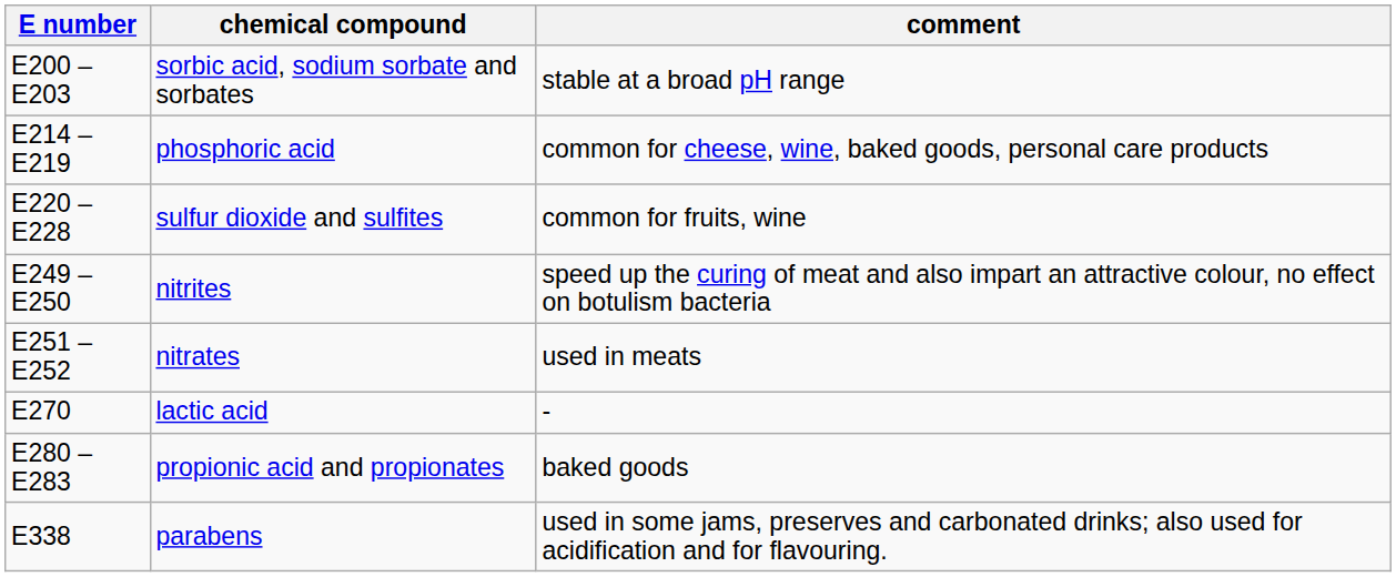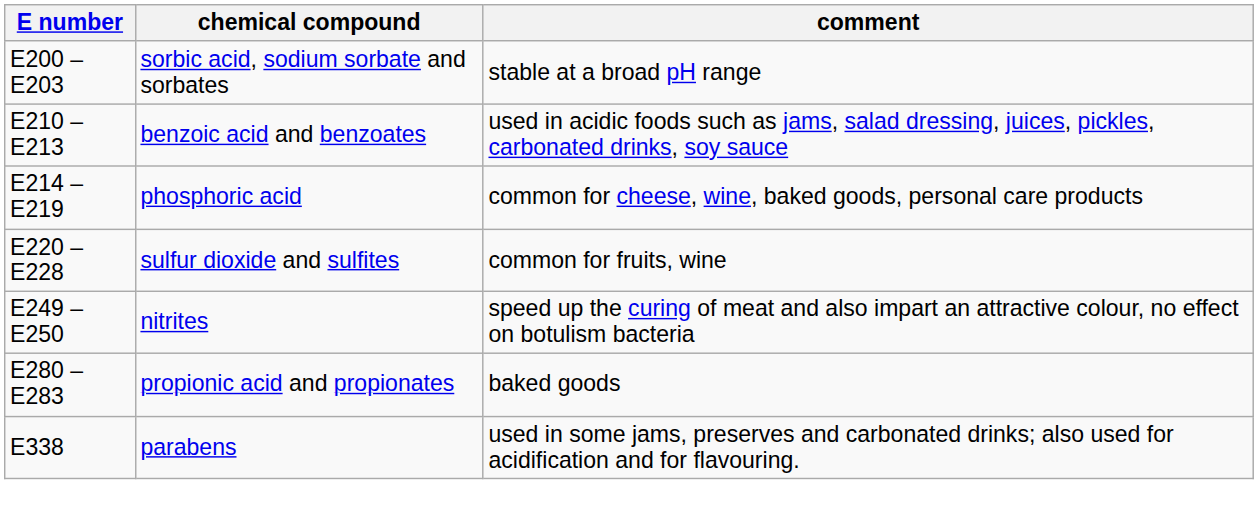 <table class="wikitable">
 <tr>
 <th><a href='#'>E number</a></th>
 <th>chemical compound</th>
 <th>comment</th>
 </tr>
 <tr>
 <td>E200 – E203</td>
 <td><a href='#'>sorbic acid</a>, <a href='#'>sodium sorbate</a> and sorbates</td>
 <td>stable at a broad <a href='#'>pH</a> range</td>
+</tr>
+<tr>
+<td>E210 – E213</td>
+<td><a href='#'>benzoic acid</a> and <a href='#'>benzoates</a></td>
+<td>used in acidic foods such as <a href='#'>jams</a>, <a href='#'>salad dressing</a>, <a href='#'>juices</a>, <a href='#'>pickles</a>, <a href='#'>carbonated drinks</a>, <a href='#'>soy sauce</a></td>
 </tr>
 <tr>
 <td>E214 – E219</td>
 <td><a href='#'>phosphoric acid</a></td>
 <td>common for <a href='#'>cheese</a>, <a href='#'>wine</a>, baked goods, personal care products</td>
 </tr>
 <tr>
 <td>E220 – E228</td>
 <td><a href='#'>sulfur dioxide</a> and <a href='#'>sulfites</a></td>
 <td>common for fruits, wine</td>
 </tr>
 <tr>
 <td>E249 – E250</td>
 <td><a href='#'>nitrites</a></td>
 <td>speed up the <a href='#'>curing</a> of meat and also impart an attractive colour, no effect on botulism bacteria</td>
 </tr>
 <tr>
-<td>E251 – E252</td>
-<td><a href='#'>nitrates</a></td>
-<td>used in meats</td>
-</tr>
-<tr>
-<td>E270</td>
-<td><a href='#'>lactic acid</a></td>
-<td>-</td>
-</tr>
-<tr>
 <td>E280 – E283</td>
 <td><a href='#'>propionic acid</a> and <a href='#'>propionates</a></td>
 <td>baked goods</td>
 </tr>
 <tr>
 <td>E338</td>
 <td><a href='#'>parabens</a></td>
 <td>used in some jams, preserves and carbonated drinks; also used for acidification and for flavouring.</td>
 </tr>
 </table>
